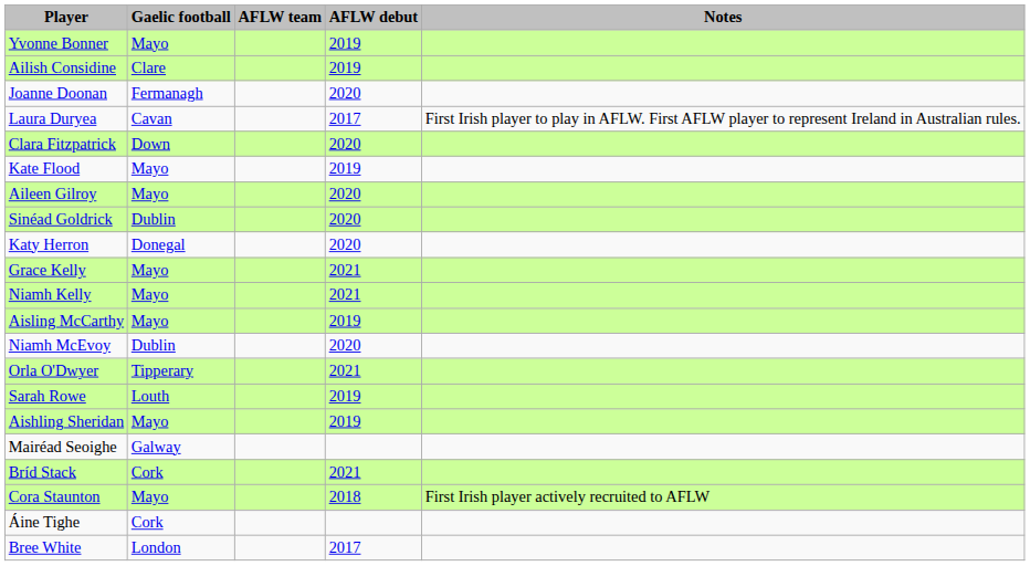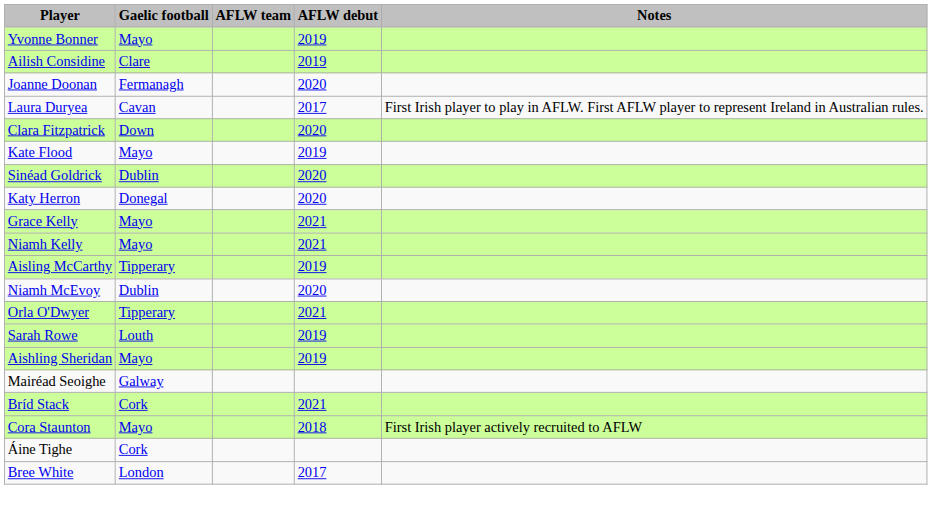 <table class="wikitable mw-collapsible" border="1">
 <tr>
 <th scope="col" style="background:silver;">Player</th>
 <th scope="col" style="background:silver;">Gaelic football</th>
 <th scope="col" style="background:silver;">AFLW team</th>
 <th scope="col" style="background:silver;">AFLW debut</th>
 <th scope="col" style="background:silver;">Notes</th>
 </tr>
 <tr bgcolor="#CCFF99">
 <td><a href='#'>Yvonne Bonner</a></td>
 <td><a href='#'>Mayo</a></td>
 <td></td>
 <td><a href='#'>2019</a></td>
 <td></td>
 </tr>
 <tr bgcolor="#CCFF99">
 <td><a href='#'>Ailish Considine</a></td>
 <td><a href='#'>Clare</a></td>
 <td></td>
 <td><a href='#'>2019</a></td>
 <td></td>
 </tr>
 <tr>
 <td><a href='#'>Joanne Doonan</a></td>
 <td><a href='#'>Fermanagh</a></td>
 <td></td>
 <td><a href='#'>2020</a></td>
 <td></td>
 </tr>
 <tr>
 <td><a href='#'>Laura Duryea</a></td>
 <td><a href='#'>Cavan</a></td>
 <td></td>
 <td><a href='#'>2017</a></td>
 <td>First Irish player to play in AFLW. First AFLW player to represent Ireland in Australian rules.</td>
 </tr>
 <tr bgcolor="#CCFF99">
 <td><a href='#'>Clara Fitzpatrick</a></td>
 <td><a href='#'>Down</a></td>
 <td></td>
 <td><a href='#'>2020</a></td>
 <td></td>
 </tr>
 <tr>
 <td><a href='#'>Kate Flood</a></td>
 <td><a href='#'>Mayo</a></td>
 <td></td>
 <td><a href='#'>2019</a></td>
 <td></td>
 </tr>
 <tr bgcolor="#CCFF99">
-<td><a href='#'>Aileen Gilroy</a></td>
-<td><a href='#'>Mayo</a></td>
-<td></td>
-<td><a href='#'>2020</a></td>
-<td></td>
-</tr>
-<tr bgcolor="#CCFF99">
 <td><a href='#'>Sinéad Goldrick</a></td>
 <td><a href='#'>Dublin</a></td>
 <td></td>
 <td><a href='#'>2020</a></td>
 <td></td>
 </tr>
 <tr>
 <td><a href='#'>Katy Herron</a></td>
 <td><a href='#'>Donegal</a></td>
 <td></td>
 <td><a href='#'>2020</a></td>
 <td></td>
 </tr>
 <tr bgcolor="#CCFF99">
 <td><a href='#'>Grace Kelly</a></td>
 <td><a href='#'>Mayo</a></td>
 <td></td>
 <td><a href='#'>2021</a></td>
 <td></td>
 </tr>
 <tr bgcolor="#CCFF99">
 <td><a href='#'>Niamh Kelly</a></td>
 <td><a href='#'>Mayo</a></td>
 <td></td>
 <td><a href='#'>2021</a></td>
 <td></td>
 </tr>
 <tr bgcolor="#CCFF99">
 <td><a href='#'>Aisling McCarthy</a></td>
-<td><a href='#'>Mayo</a></td>
+<td><a href='#'>Tipperary</a></td>
 <td></td>
 <td><a href='#'>2019</a></td>
 <td></td>
 </tr>
 <tr>
 <td><a href='#'>Niamh McEvoy</a></td>
 <td><a href='#'>Dublin</a></td>
 <td></td>
 <td><a href='#'>2020</a></td>
 <td></td>
 </tr>
 <tr bgcolor="#CCFF99">
 <td><a href='#'>Orla O'Dwyer</a></td>
 <td><a href='#'>Tipperary</a></td>
 <td></td>
 <td><a href='#'>2021</a></td>
 <td></td>
 </tr>
 <tr bgcolor="#CCFF99">
 <td><a href='#'>Sarah Rowe</a></td>
 <td><a href='#'>Louth</a></td>
 <td></td>
 <td><a href='#'>2019</a></td>
 <td></td>
 </tr>
 <tr bgcolor="#CCFF99">
 <td><a href='#'>Aishling Sheridan</a></td>
 <td><a href='#'>Mayo</a></td>
 <td></td>
 <td><a href='#'>2019</a></td>
 <td></td>
 </tr>
 <tr>
 <td>Mairéad Seoighe</td>
 <td><a href='#'>Galway</a></td>
 <td></td>
 <td></td>
 <td></td>
 </tr>
 <tr bgcolor="#CCFF99">
 <td><a href='#'>Bríd Stack</a></td>
 <td><a href='#'>Cork</a></td>
 <td></td>
 <td><a href='#'>2021</a></td>
 <td></td>
 </tr>
 <tr bgcolor="#CCFF99">
 <td><a href='#'>Cora Staunton</a></td>
 <td><a href='#'>Mayo</a></td>
 <td></td>
 <td><a href='#'>2018</a></td>
 <td>First Irish player actively recruited to AFLW</td>
 </tr>
 <tr>
 <td>Áine Tighe</td>
 <td><a href='#'>Cork</a></td>
 <td></td>
 <td></td>
 <td></td>
 </tr>
 <tr>
 <td><a href='#'>Bree White</a></td>
 <td><a href='#'>London</a></td>
 <td></td>
 <td><a href='#'>2017</a></td>
 <td></td>
 </tr>
 </table>
